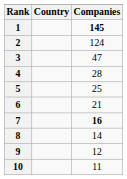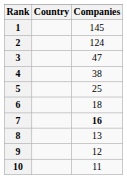 <table class="wikitable sortable plainrowheaders" style="text-align: center">
 <tr>
 </tr>
 <tr>
 <th scope="col">Rank</th>
 <th scope="col">Country</th>
 <th scope="col">Companies</th>
 </tr>
 <tr>
 <th scope="row">1</th>
 <td style="text-align: left;"></td>
-<td><strong>145</strong></td>
+<td>145</td>
 </tr>
 <tr>
 <th scope="row">2</th>
 <td style="text-align: left;"></td>
 <td>124</td>
 </tr>
 <tr>
 <th scope="row">3</th>
 <td style="text-align: left;"></td>
 <td>47</td>
 </tr>
 <tr>
 <th scope="row">4</th>
 <td style="text-align: left;"></td>
-<td>28</td>
+<td>38</td>
 </tr>
 <tr>
 <th scope="row">5</th>
 <td style="text-align: left;"></td>
 <td>25</td>
 </tr>
 <tr>
 <th scope="row">6</th>
 <td style="text-align: left;"></td>
-<td>21</td>
+<td>18</td>
 </tr>
 <tr>
 <th scope="row">7</th>
 <td style="text-align: left;"></td>
 <td><strong>16</strong></td>
 </tr>
 <tr>
 <th scope="row">8</th>
 <td style="text-align: left;"></td>
-<td>14</td>
+<td>13</td>
 </tr>
 <tr>
 <th scope="row">9</th>
 <td style="text-align: left;"></td>
 <td>12</td>
 </tr>
 <tr>
 <th scope="row">10</th>
 <td style="text-align: left;"></td>
 <td>11</td>
 </tr>
 </table>
